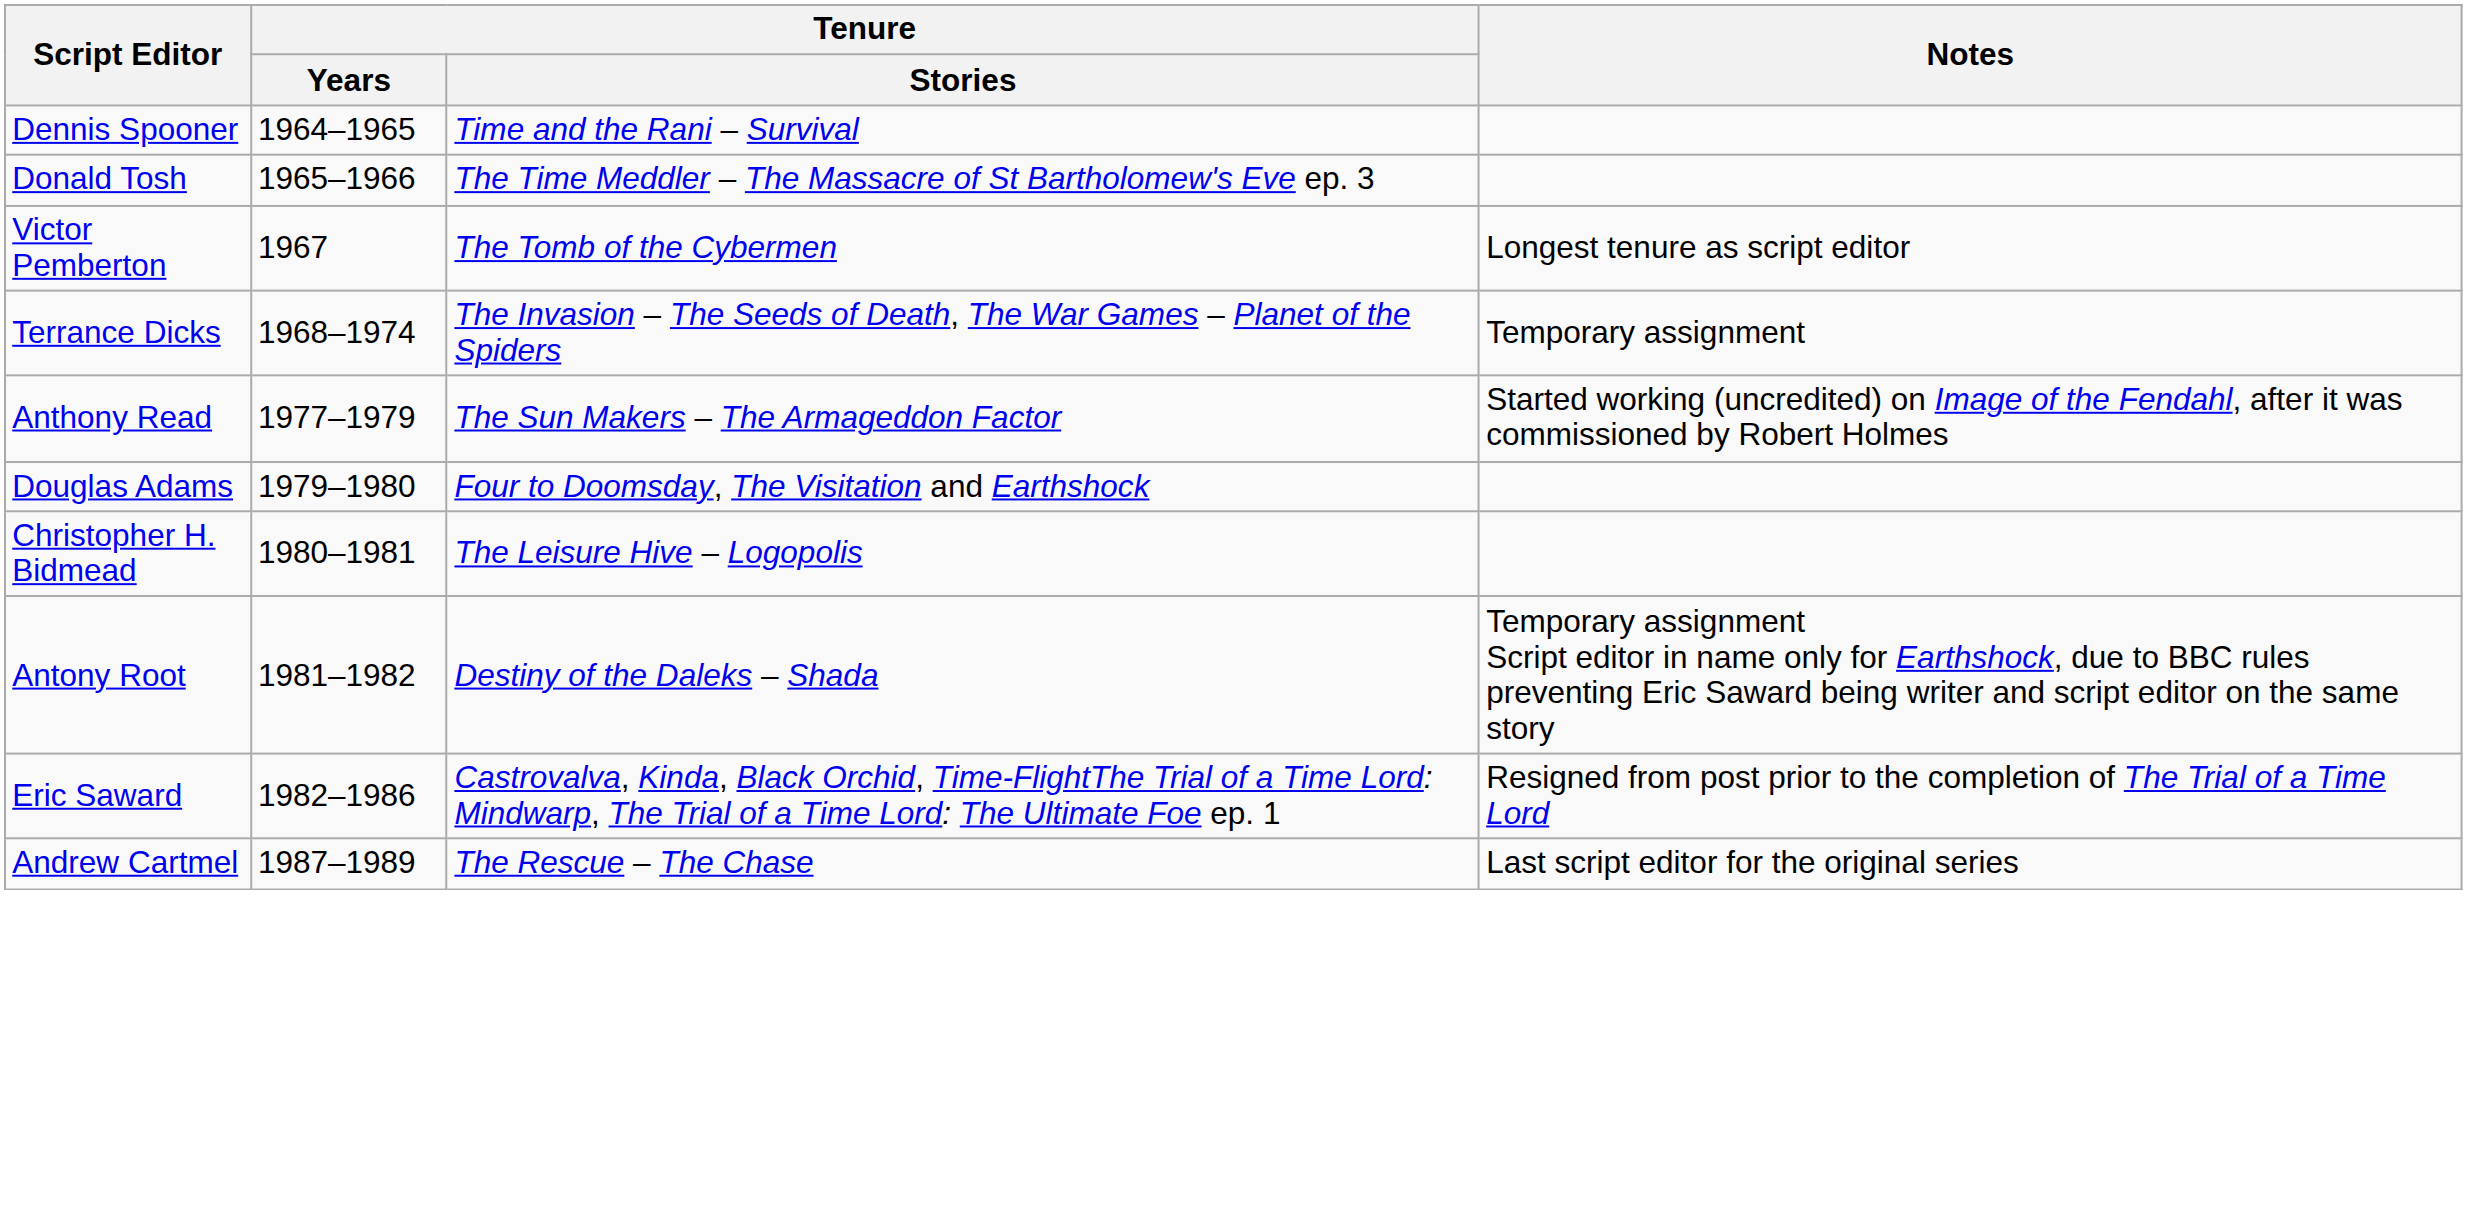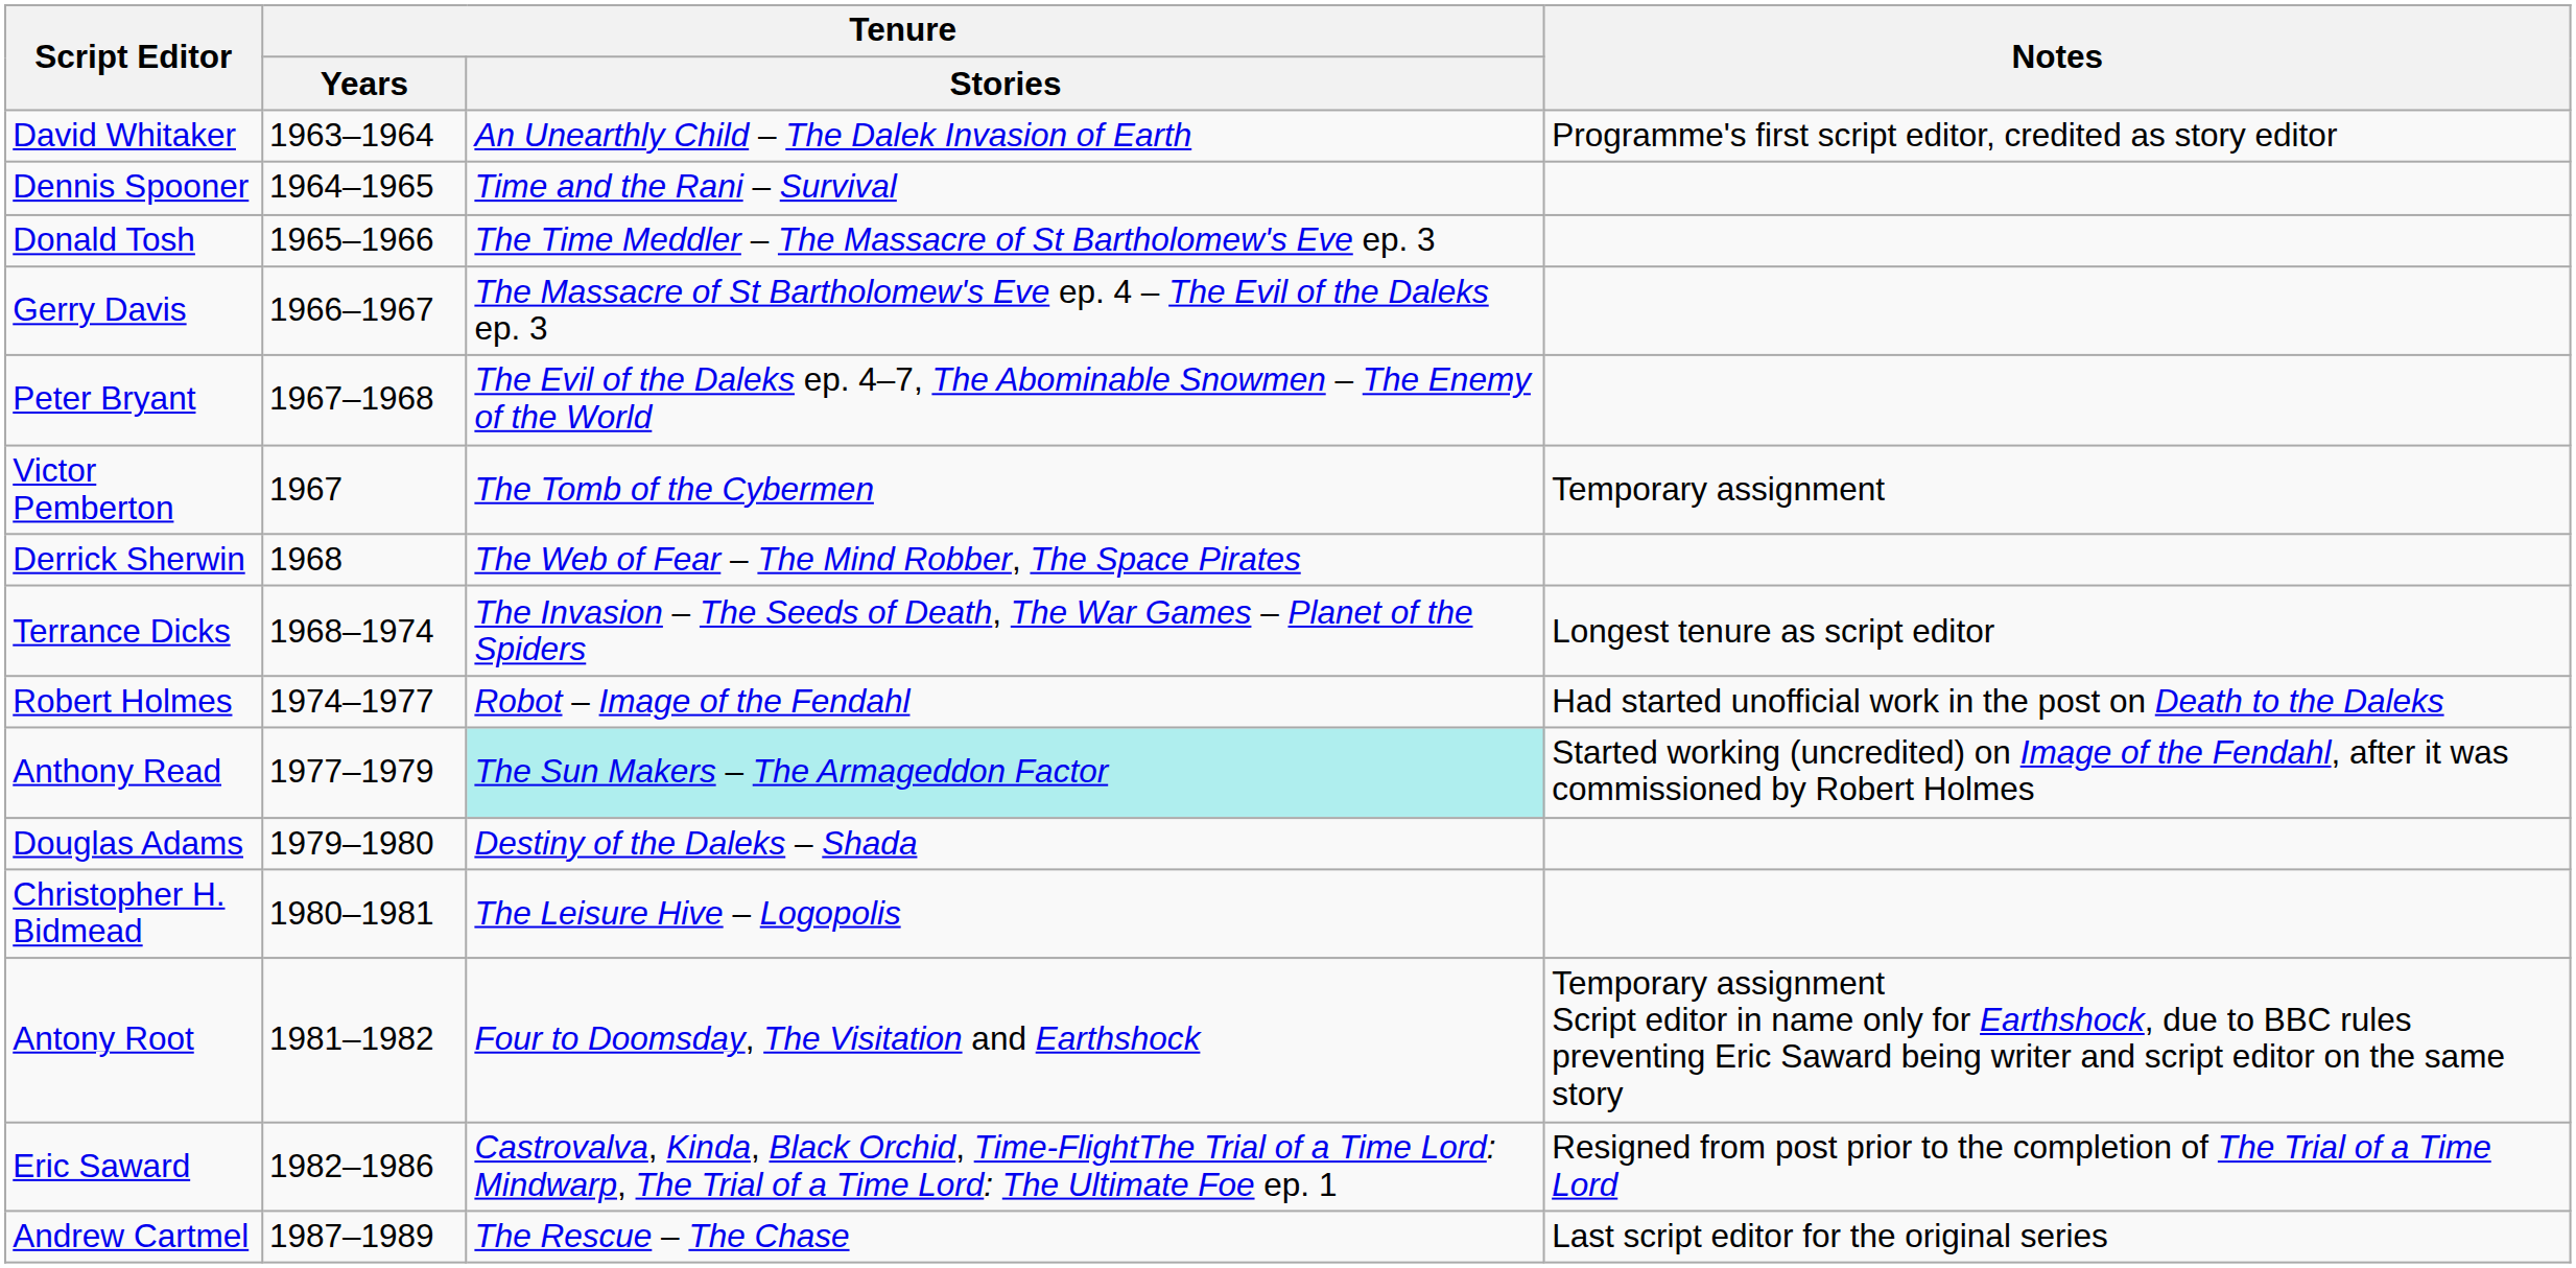 <table class="wikitable">
 <tr>
 <th style="width:10%" rowspan="2">Script Editor</th>
 <th colspan="2">Tenure</th>
 <th style="width:40%" rowspan="2">Notes</th>
 </tr>
 <tr>
 <th style="width:8%">Years</th>
 <th style="width:42%">Stories<br></th>
+</tr>
+<tr>
+<td><a href='#'>David Whitaker</a></td>
+<td>1963–1964</td>
+<td><em><a href='#'>An Unearthly Child</a></em> – <em><a href='#'>The Dalek Invasion of Earth</a></em></td>
+<td>Programme's first script editor, credited as story editor</td>
 </tr>
 <tr>
 <td><a href='#'>Dennis Spooner</a></td>
 <td>1964–1965</td>
 <td><em><a href='#'>Time and the Rani</a></em> – <em><a href='#'>Survival</a></em></td>
 <td></td>
 </tr>
 <tr>
 <td><a href='#'>Donald Tosh</a></td>
 <td>1965–1966</td>
 <td><em><a href='#'>The Time Meddler</a></em> –  <em><a href='#'>The Massacre of St Bartholomew's Eve</a></em> ep. 3</td>
 <td></td>
 </tr>
 <tr>
+<td><a href='#'>Gerry Davis</a></td>
+<td>1966–1967</td>
+<td><em><a href='#'>The Massacre of St Bartholomew's Eve</a></em> ep. 4 – <em><a href='#'>The Evil of the Daleks</a></em> ep. 3</td>
+<td></td>
+</tr>
+<tr>
+<td><a href='#'>Peter Bryant</a></td>
+<td>1967–1968</td>
+<td><em><a href='#'>The Evil of the Daleks</a></em> ep. 4–7, <em><a href='#'>The Abominable Snowmen</a></em> – <em><a href='#'>The Enemy of the World</a></em></td>
+<td></td>
+</tr>
+<tr>
 <td><a href='#'>Victor Pemberton</a></td>
 <td>1967</td>
 <td><em><a href='#'>The Tomb of the Cybermen</a></em></td>
-<td>Longest tenure as script editor</td>
+<td>Temporary assignment</td>
+</tr>
+<tr>
+<td><a href='#'>Derrick Sherwin</a></td>
+<td>1968</td>
+<td><em><a href='#'>The Web of Fear</a></em> – <em><a href='#'>The Mind Robber</a></em>, <em><a href='#'>The Space Pirates</a></em></td>
+<td></td>
 </tr>
 <tr>
 <td><a href='#'>Terrance Dicks</a></td>
 <td>1968–1974</td>
 <td><em><a href='#'>The Invasion</a></em> – <em><a href='#'>The Seeds of Death</a></em>, <em><a href='#'>The War Games</a></em> – <em><a href='#'>Planet of the Spiders</a></em></td>
-<td>Temporary assignment</td>
+<td>Longest tenure as script editor</td>
+</tr>
+<tr>
+<td><a href='#'>Robert Holmes</a></td>
+<td>1974–1977</td>
+<td><em><a href='#'>Robot</a></em> – <em><a href='#'>Image of the Fendahl</a></em></td>
+<td>Had started unofficial work in the post on <em><a href='#'>Death to the Daleks</a></em></td>
 </tr>
 <tr>
 <td><a href='#'>Anthony Read</a></td>
 <td>1977–1979</td>
-<td><em><a href='#'>The Sun Makers</a></em> – <em><a href='#'>The Armageddon Factor</a></em></td>
+<td style="background: paleturquoise;"><em><a href='#'>The Sun Makers</a></em> – <em><a href='#'>The Armageddon Factor</a></em></td>
 <td>Started working (uncredited) on <em><a href='#'>Image of the Fendahl</a></em>, after it was commissioned by Robert Holmes</td>
 </tr>
 <tr>
 <td><a href='#'>Douglas Adams</a></td>
 <td>1979–1980</td>
-<td><em><a href='#'>Four to Doomsday</a></em>, <em><a href='#'>The Visitation</a></em> and <em><a href='#'>Earthshock</a></em></td>
+<td><em><a href='#'>Destiny of the Daleks</a></em> – <em><a href='#'>Shada</a></em></td>
 <td></td>
 </tr>
 <tr>
 <td><a href='#'>Christopher H. Bidmead</a></td>
 <td>1980–1981</td>
 <td><em><a href='#'>The Leisure Hive</a></em> – <em><a href='#'>Logopolis</a></em></td>
 <td></td>
 </tr>
 <tr>
 <td><a href='#'>Antony Root</a></td>
 <td>1981–1982</td>
-<td><em><a href='#'>Destiny of the Daleks</a></em> – <em><a href='#'>Shada</a></em></td>
+<td><em><a href='#'>Four to Doomsday</a></em>, <em><a href='#'>The Visitation</a></em> and <em><a href='#'>Earthshock</a></em></td>
 <td>Temporary assignment<br>Script editor in name only for <em><a href='#'>Earthshock</a></em>, due to BBC rules preventing Eric Saward being writer and script editor on the same story</td>
 </tr>
 <tr>
 <td><a href='#'>Eric Saward</a></td>
 <td>1982–1986</td>
 <td><em><a href='#'>Castrovalva</a></em>, <em><a href='#'>Kinda</a></em>, <em><a href='#'>Black Orchid</a></em>, <em><a href='#'>Time-Flight</a></em><em><a href='#'>The Trial of a Time Lord</a>: <a href='#'>Mindwarp</a></em>, <em><a href='#'>The Trial of a Time Lord</a>: <a href='#'>The Ultimate Foe</a></em> ep. 1</td>
 <td>Resigned from post prior to the completion of <em><a href='#'>The Trial of a Time Lord</a></em></td>
 </tr>
 <tr>
 <td><a href='#'>Andrew Cartmel</a></td>
 <td>1987–1989</td>
 <td><em><a href='#'>The Rescue</a></em> – <em><a href='#'>The Chase</a></em></td>
 <td>Last script editor for the original series</td>
 </tr>
 </table>
